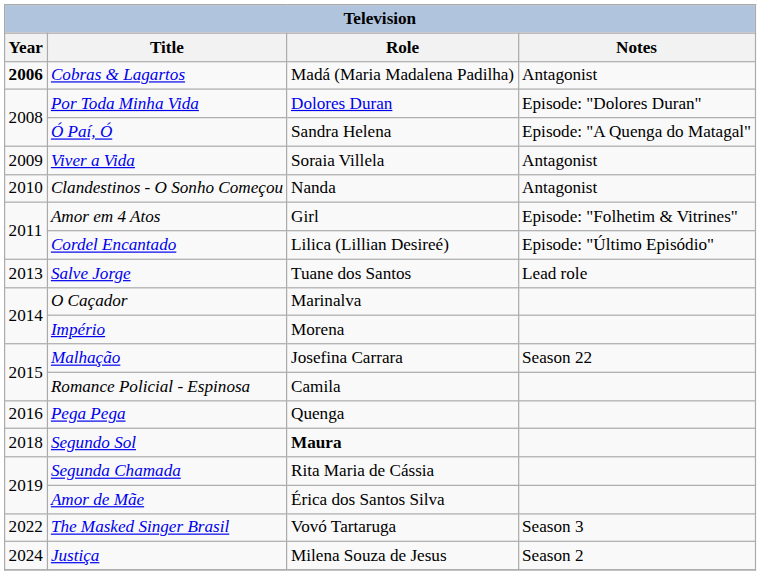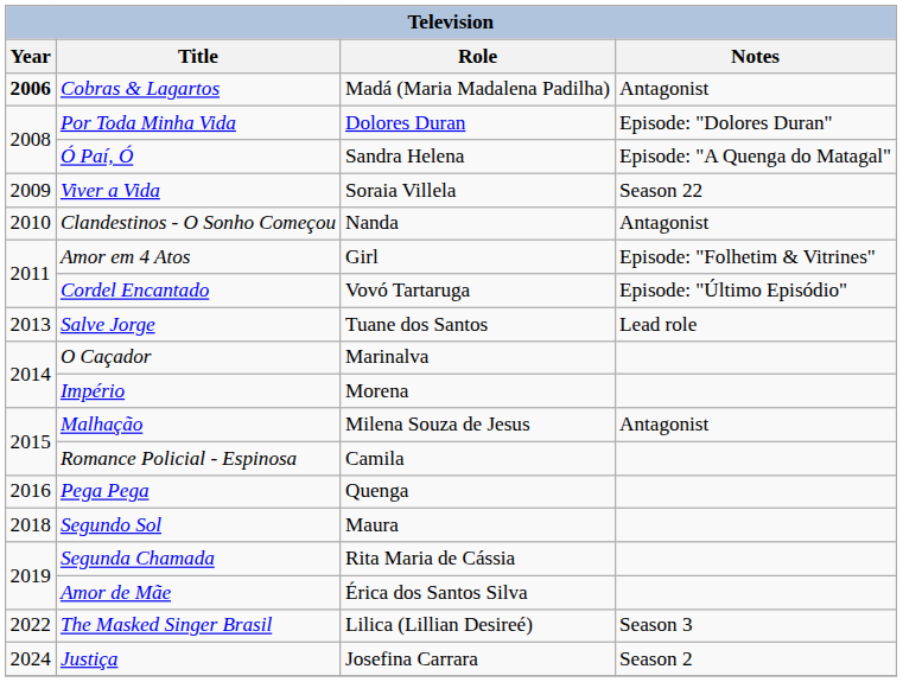 <table class="wikitable" style="font-size: 90%;">
 <tr>
 <th colspan="4" style="background: LightSteelBlue;">Television</th>
 </tr>
 <tr>
 <th>Year</th>
 <th>Title</th>
 <th>Role</th>
 <th>Notes</th>
 </tr>
 <tr>
 <td><strong>2006</strong></td>
 <td><em><a href='#'>Cobras & Lagartos</a></em></td>
 <td>Madá (Maria Madalena Padilha)</td>
 <td>Antagonist</td>
 </tr>
 <tr>
 <td rowspan="2">2008</td>
 <td><em><a href='#'>Por Toda Minha Vida</a></em></td>
 <td><a href='#'>Dolores Duran</a></td>
 <td>Episode: "Dolores Duran"</td>
 </tr>
 <tr>
 <td><em><a href='#'>Ó Paí, Ó</a></em></td>
 <td>Sandra Helena</td>
 <td>Episode: "A Quenga do Matagal"</td>
 </tr>
 <tr>
 <td>2009</td>
 <td><em><a href='#'>Viver a Vida</a></em></td>
 <td>Soraia Villela</td>
-<td>Antagonist</td>
+<td>Season 22</td>
 </tr>
 <tr>
 <td>2010</td>
 <td><em>Clandestinos - O Sonho Começou</em></td>
 <td>Nanda</td>
 <td>Antagonist</td>
 </tr>
 <tr>
 <td rowspan="2">2011</td>
 <td><em>Amor em 4 Atos</em></td>
 <td>Girl</td>
 <td>Episode: "Folhetim & Vitrines"</td>
 </tr>
 <tr>
 <td><em><a href='#'>Cordel Encantado</a></em></td>
-<td>Lilica (Lillian Desireé)</td>
+<td>Vovó Tartaruga</td>
 <td>Episode: "Último Episódio"</td>
 </tr>
 <tr>
 <td>2013</td>
 <td><em><a href='#'>Salve Jorge</a></em></td>
 <td>Tuane dos Santos</td>
 <td>Lead role</td>
 </tr>
 <tr>
 <td rowspan=2>2014</td>
 <td><em>O Caçador</em></td>
 <td>Marinalva</td>
 <td></td>
 </tr>
 <tr>
 <td><em><a href='#'>Império</a></em></td>
 <td>Morena</td>
 <td></td>
 </tr>
 <tr>
 <td rowspan=2>2015</td>
 <td><em><a href='#'>Malhação</a></em></td>
-<td>Josefina Carrara</td>
-<td>Season 22</td>
+<td>Milena Souza de Jesus</td>
+<td>Antagonist</td>
 </tr>
 <tr>
 <td><em>Romance Policial - Espinosa</em></td>
 <td>Camila</td>
 <td></td>
 </tr>
 <tr>
 <td>2016</td>
 <td><em><a href='#'>Pega Pega</a></em></td>
 <td>Quenga</td>
 <td></td>
 </tr>
 <tr>
 <td>2018</td>
 <td><em><a href='#'>Segundo Sol</a></em></td>
-<td><strong>Maura</strong></td>
+<td>Maura</td>
 <td></td>
 </tr>
 <tr>
 <td rowspan="2">2019</td>
 <td><em><a href='#'>Segunda Chamada</a></em></td>
 <td>Rita Maria de Cássia</td>
 <td></td>
 </tr>
 <tr>
 <td><em><a href='#'>Amor de Mãe</a></em></td>
 <td>Érica dos Santos Silva</td>
 <td></td>
 </tr>
 <tr>
 <td>2022</td>
 <td><a href='#'><em>The Masked Singer Brasil</em></a></td>
-<td>Vovó Tartaruga</td>
+<td>Lilica (Lillian Desireé)</td>
 <td>Season 3</td>
 </tr>
 <tr>
 <td>2024</td>
 <td><em><a href='#'>Justiça</a></em></td>
-<td>Milena Souza de Jesus</td>
+<td>Josefina Carrara</td>
 <td>Season 2</td>
 </tr>
 <tr>
 </tr>
 </table>
